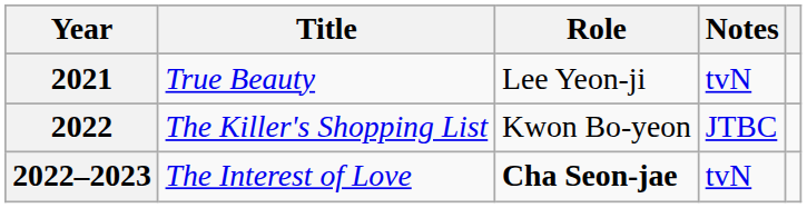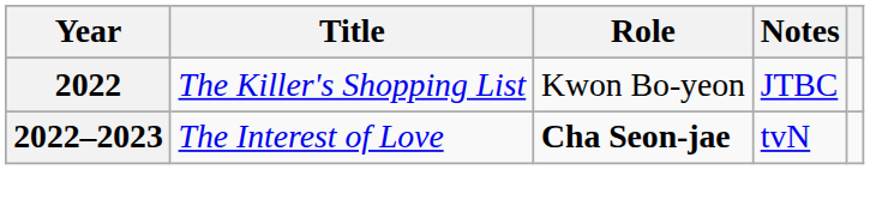 <table class="wikitable plainrowheaders sortable">
 <tr>
 <th scope="col">Year</th>
 <th scope="col">Title</th>
 <th scope="col">Role</th>
 <th scope="col" class="unsortable">Notes</th>
 <th scope="col" class="unsortable"></th>
-</tr>
-<tr>
-<th scope="row">2021</th>
-<td><em><a href='#'>True Beauty</a></em></td>
-<td>Lee Yeon-ji</td>
-<td><a href='#'>tvN</a></td>
-<td></td>
 </tr>
 <tr>
 <th scope="row">2022</th>
 <td><em><a href='#'>The Killer's Shopping List</a></em></td>
 <td>Kwon Bo-yeon</td>
 <td><a href='#'>JTBC</a></td>
 <td></td>
 </tr>
 <tr>
 <th scope="row">2022–2023</th>
 <td><em><a href='#'>The Interest of Love</a></em></td>
 <td><strong>Cha Seon-jae</strong></td>
 <td><a href='#'>tvN</a></td>
 <td></td>
 </tr>
 </table>
